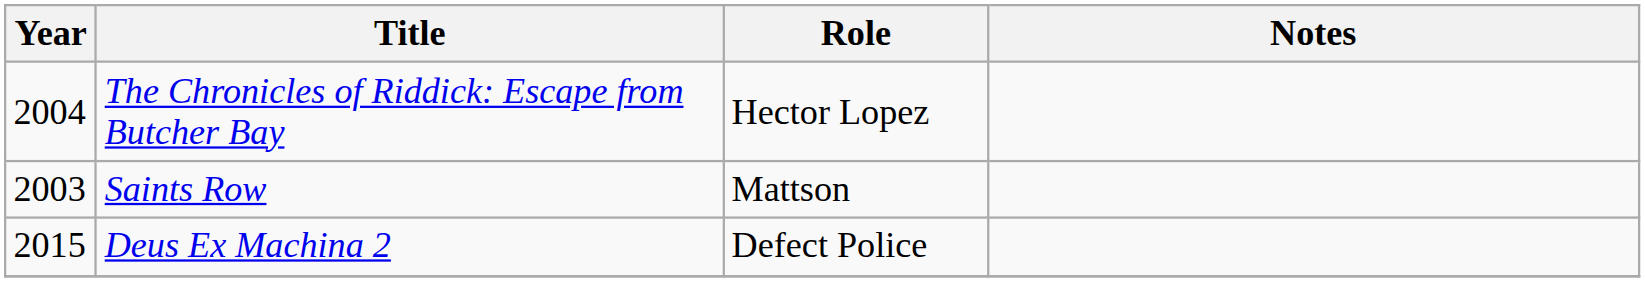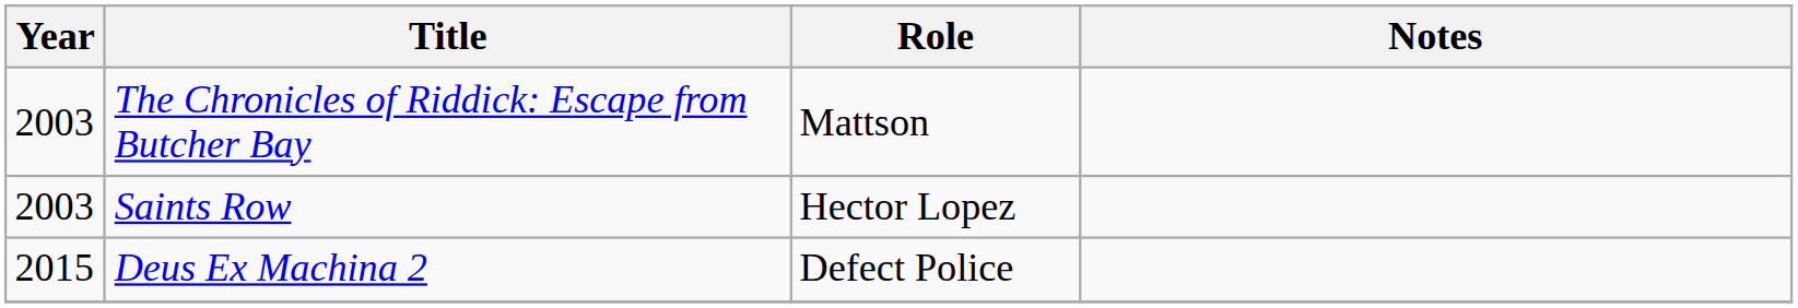 <table class="wikitable" style="margin-right: 0;">
 <tr>
 <th style="width:33px;">Year</th>
 <th style="width:270px;">Title</th>
 <th style="width:110px;">Role</th>
 <th style="width:280px;">Notes</th>
 </tr>
 <tr>
-<td>2004</td>
+<td>2003</td>
 <td><em><a href='#'>The Chronicles of Riddick: Escape from Butcher Bay</a></em></td>
-<td>Hector Lopez</td>
+<td>Mattson</td>
 <td></td>
 </tr>
 <tr>
 <td>2003</td>
 <td><em><a href='#'>Saints Row</a></em></td>
-<td>Mattson</td>
+<td>Hector Lopez</td>
 <td></td>
 </tr>
 <tr>
 <td>2015</td>
 <td><a href='#'><em>Deus Ex Machina 2</em></a></td>
 <td>Defect Police</td>
 <td></td>
 </tr>
 <tr>
 </tr>
 </table>
